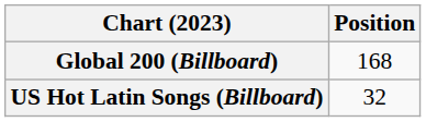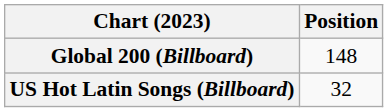 <table class="wikitable sortable plainrowheaders" style="text-align:center">
 <tr>
 <th scope="col">Chart (2023)</th>
 <th scope="col">Position</th>
 </tr>
 <tr>
 <th scope="row">Global 200 (<em>Billboard</em>)</th>
-<td>168</td>
+<td>148</td>
 </tr>
 <tr>
 <th scope="row">US Hot Latin Songs (<em>Billboard</em>)</th>
 <td>32</td>
 </tr>
 </table>
